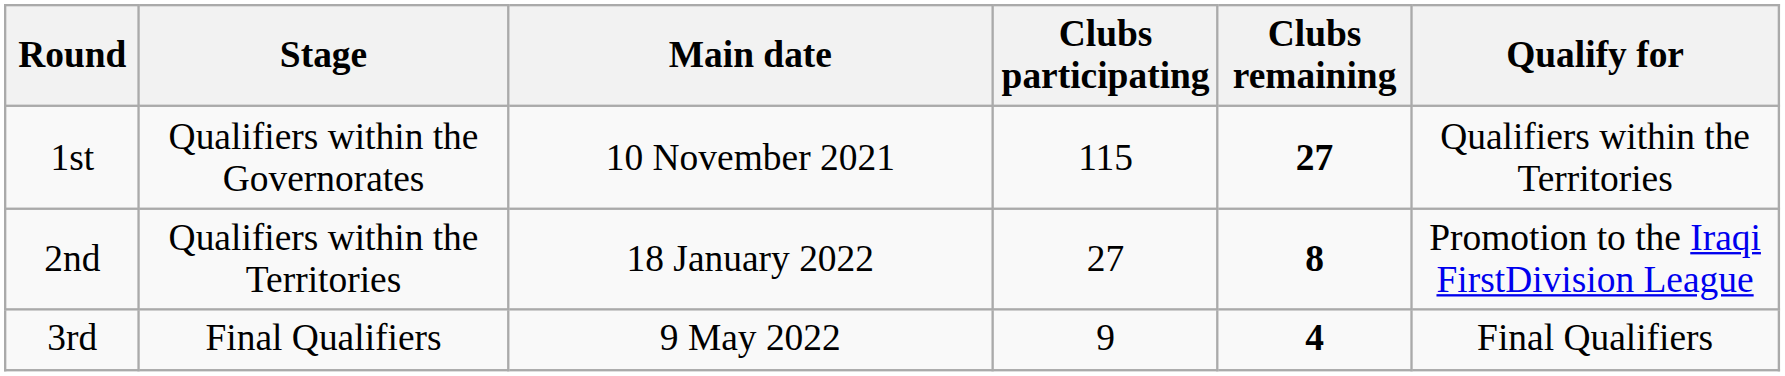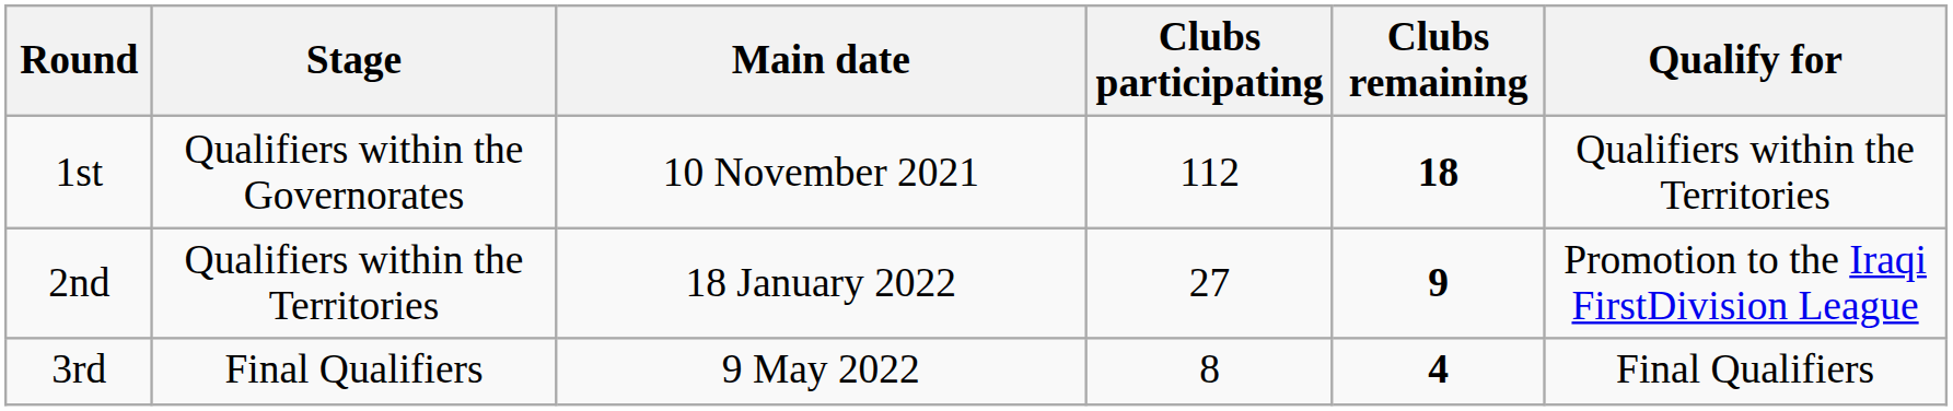 <table class="wikitable plainrowheaders" style="text-align:center">
 <tr>
 <th scope="col" style="width:50px">Round</th>
 <th scope="col" style="width:150px">Stage</th>
 <th scope="col" style="width:200px">Main date</th>
 <th scope="col" style="width:75px">Clubs participating</th>
 <th scope="col" style="width:75px">Clubs remaining</th>
 <th scope="col" style="width:150px">Qualify for</th>
 </tr>
 <tr>
 <td>1st</td>
 <td>Qualifiers within the Governorates</td>
 <td>10 November 2021</td>
-<td>115</td>
-<td><strong>27</strong></td>
+<td>112</td>
+<td><strong>18</strong></td>
 <td>Qualifiers within the Territories</td>
 </tr>
 <tr>
 <td>2nd</td>
 <td>Qualifiers within the Territories</td>
 <td>18 January 2022</td>
 <td>27</td>
-<td><strong>8</strong></td>
+<td><strong>9</strong></td>
 <td>Promotion to the <a href='#'>Iraqi FirstDivision League</a></td>
 </tr>
 <tr>
 <td>3rd</td>
 <td>Final Qualifiers</td>
 <td>9 May 2022</td>
-<td>9</td>
+<td>8</td>
 <td><strong>4</strong></td>
 <td>Final Qualifiers</td>
 </tr>
 </table>
